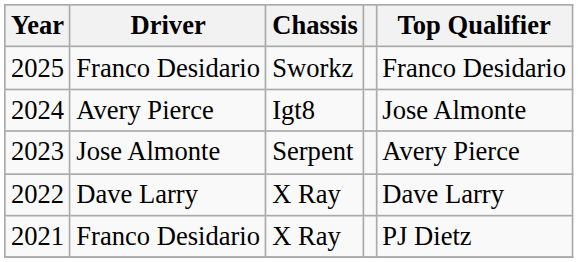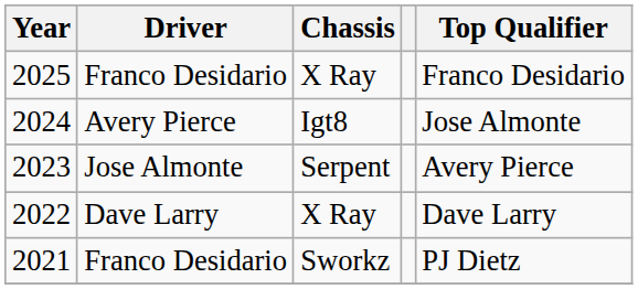 <table class="wikitable">
 <tr>
 <th>Year</th>
 <th>Driver</th>
 <th>Chassis</th>
 <th></th>
 <th>Top Qualifier</th>
 </tr>
 <tr>
 <td>2025</td>
 <td> Franco Desidario</td>
-<td>Sworkz</td>
+<td>X Ray</td>
 <td></td>
 <td> Franco Desidario</td>
 </tr>
 <tr>
 <td>2024</td>
 <td> Avery Pierce</td>
 <td>Igt8</td>
 <td></td>
 <td> Jose Almonte</td>
 </tr>
 <tr>
 <td>2023</td>
 <td> Jose Almonte</td>
 <td>Serpent</td>
 <td></td>
 <td> Avery Pierce</td>
 </tr>
 <tr>
 <td>2022</td>
 <td> Dave Larry</td>
 <td>X Ray</td>
 <td></td>
 <td> Dave Larry</td>
 </tr>
 <tr>
 <td>2021</td>
 <td> Franco Desidario</td>
-<td>X Ray</td>
+<td>Sworkz</td>
 <td></td>
 <td> PJ Dietz</td>
 </tr>
 <tr>
 </tr>
 </table>
